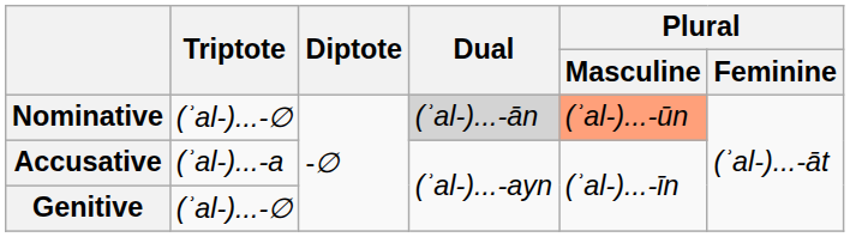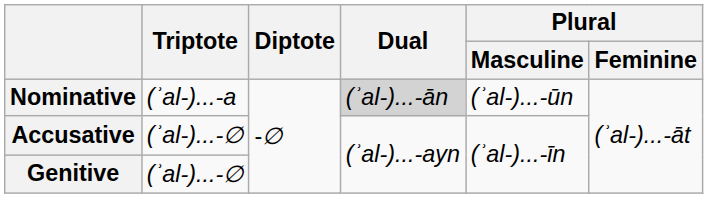 <table class="wikitable">
 <tr>
 <th rowspan=2></th>
 <th rowspan=2>Triptote</th>
 <th rowspan=2>Diptote</th>
 <th rowspan=2>Dual</th>
 <th colspan=2>Plural</th>
 </tr>
 <tr>
 <th>Masculine</th>
 <th>Feminine</th>
 </tr>
 <tr>
 <th>Nominative</th>
-<td><em>(ʾal-)...-∅</em></td>
+<td><em>(ʾal-)...-a</em></td>
 <td rowspan="3">-<em>∅</em></td>
 <td style="background: lightgrey;"><em>(ʾal-)...-ān</em></td>
-<td style="background: lightsalmon;"><em>(ʾal-)...-ūn</em></td>
+<td><em>(ʾal-)...-ūn</em></td>
 <td rowspan="3"><em>(ʾal-)...-āt</em></td>
 </tr>
 <tr>
 <th>Accusative</th>
-<td><em>(ʾal-)...-a</em></td>
+<td><em>(ʾal-)...-∅</em></td>
 <td rowspan="2"><em>(ʾal-)...-ayn</em></td>
 <td rowspan="2"><em>(ʾal-)...-īn</em></td>
 </tr>
 <tr>
 <th>Genitive</th>
 <td><em>(ʾal-)...-∅</em></td>
 </tr>
 </table>
